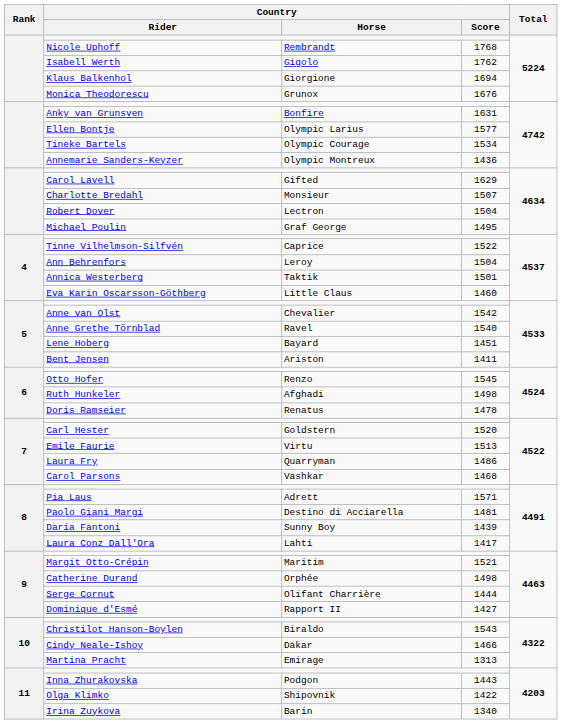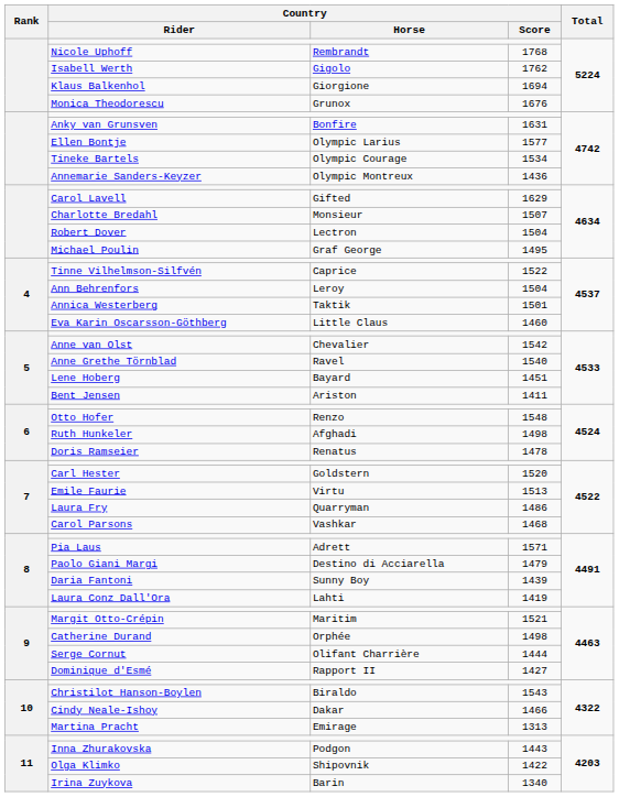 <table class="wikitable" style="text-align:center" width =60%>
 <tr>
 <th rowspan=2>Rank</th>
 <th colspan=3>Country</th>
 <th rowspan=2>Total</th>
 </tr>
 <tr>
 <th>Rider</th>
 <th>Horse</th>
 <th>Score</th>
 </tr>
 <tr>
 <th rowspan=5></th>
 <td colspan=3><strong></strong></td>
 <td rowspan=5><strong>5224</strong></td>
 </tr>
 <tr>
 <td align=left><a href='#'>Nicole Uphoff</a></td>
 <td align=left><a href='#'>Rembrandt</a></td>
 <td>1768</td>
 </tr>
 <tr>
 <td align=left><a href='#'>Isabell Werth</a></td>
 <td align=left><a href='#'>Gigolo</a></td>
 <td>1762</td>
 </tr>
 <tr>
 <td align=left><a href='#'>Klaus Balkenhol</a></td>
 <td align=left>Giorgione</td>
 <td>1694</td>
 </tr>
 <tr>
 <td align=left><a href='#'>Monica Theodorescu</a></td>
 <td align=left>Grunox</td>
 <td>1676</td>
 </tr>
 <tr>
 <th rowspan=5></th>
 <td colspan=3><strong></strong></td>
 <td rowspan=5><strong>4742</strong></td>
 </tr>
 <tr>
 <td align=left><a href='#'>Anky van Grunsven</a></td>
 <td align=left><a href='#'>Bonfire</a></td>
 <td>1631</td>
 </tr>
 <tr>
 <td align=left><a href='#'>Ellen Bontje</a></td>
 <td align=left>Olympic Larius</td>
 <td>1577</td>
 </tr>
 <tr>
 <td align=left><a href='#'>Tineke Bartels</a></td>
 <td align=left>Olympic Courage</td>
 <td>1534</td>
 </tr>
 <tr>
 <td align=left><a href='#'>Annemarie Sanders-Keyzer</a></td>
 <td align=left>Olympic Montreux</td>
 <td>1436</td>
 </tr>
 <tr>
 <th rowspan=5></th>
 <td colspan=3><strong></strong></td>
 <td rowspan=5><strong>4634</strong></td>
 </tr>
 <tr>
 <td align=left><a href='#'>Carol Lavell</a></td>
 <td align=left>Gifted</td>
 <td>1629</td>
 </tr>
 <tr>
 <td align=left><a href='#'>Charlotte Bredahl</a></td>
 <td align=left>Monsieur</td>
 <td>1507</td>
 </tr>
 <tr>
 <td align=left><a href='#'>Robert Dover</a></td>
 <td align=left>Lectron</td>
 <td>1504</td>
 </tr>
 <tr>
 <td align=left><a href='#'>Michael Poulin</a></td>
 <td align=left>Graf George</td>
 <td>1495</td>
 </tr>
 <tr>
 <th rowspan=5>4</th>
 <td colspan=3><strong></strong></td>
 <td rowspan=5><strong>4537</strong></td>
 </tr>
 <tr>
 <td align=left><a href='#'>Tinne Vilhelmson-Silfvén</a></td>
 <td align=left>Caprice</td>
 <td>1522</td>
 </tr>
 <tr>
 <td align=left><a href='#'>Ann Behrenfors</a></td>
 <td align=left>Leroy</td>
 <td>1504</td>
 </tr>
 <tr>
 <td align=left><a href='#'>Annica Westerberg</a></td>
 <td align=left>Taktik</td>
 <td>1501</td>
 </tr>
 <tr>
 <td align=left><a href='#'>Eva Karin Oscarsson-Göthberg</a></td>
 <td align=left>Little Claus</td>
 <td>1460</td>
 </tr>
 <tr>
 <th rowspan=5>5</th>
 <td colspan=3><strong></strong></td>
 <td rowspan=5><strong>4533</strong></td>
 </tr>
 <tr>
 <td align=left><a href='#'>Anne van Olst</a></td>
 <td align=left>Chevalier</td>
 <td>1542</td>
 </tr>
 <tr>
 <td align=left><a href='#'>Anne Grethe Törnblad</a></td>
 <td align=left>Ravel</td>
 <td>1540</td>
 </tr>
 <tr>
 <td align=left><a href='#'>Lene Hoberg</a></td>
 <td align=left>Bayard</td>
 <td>1451</td>
 </tr>
 <tr>
 <td align=left><a href='#'>Bent Jensen</a></td>
 <td align=left>Ariston</td>
 <td>1411</td>
 </tr>
 <tr>
 <th rowspan=4>6</th>
 <td colspan=3><strong></strong></td>
 <td rowspan=4><strong>4524</strong></td>
 </tr>
 <tr>
 <td align=left><a href='#'>Otto Hofer</a></td>
 <td align=left>Renzo</td>
-<td>1545</td>
+<td>1548</td>
 </tr>
 <tr>
 <td align=left><a href='#'>Ruth Hunkeler</a></td>
 <td align=left>Afghadi</td>
 <td>1498</td>
 </tr>
 <tr>
 <td align=left><a href='#'>Doris Ramseier</a></td>
 <td align=left>Renatus</td>
 <td>1478</td>
 </tr>
 <tr>
 <th rowspan=5>7</th>
 <td colspan=3><strong></strong></td>
 <td rowspan=5><strong>4522</strong></td>
 </tr>
 <tr>
 <td align=left><a href='#'>Carl Hester</a></td>
 <td align=left>Goldstern</td>
 <td>1520</td>
 </tr>
 <tr>
 <td align=left><a href='#'>Emile Faurie</a></td>
 <td align=left>Virtu</td>
 <td>1513</td>
 </tr>
 <tr>
 <td align=left><a href='#'>Laura Fry</a></td>
 <td align=left>Quarryman</td>
 <td>1486</td>
 </tr>
 <tr>
 <td align=left><a href='#'>Carol Parsons</a></td>
 <td align=left>Vashkar</td>
 <td>1468</td>
 </tr>
 <tr>
 <th rowspan=5>8</th>
 <td colspan=3><strong></strong></td>
 <td rowspan=5><strong>4491</strong></td>
 </tr>
 <tr>
 <td align=left><a href='#'>Pia Laus</a></td>
 <td align=left>Adrett</td>
 <td>1571</td>
 </tr>
 <tr>
 <td align=left><a href='#'>Paolo Giani Margi</a></td>
 <td align=left>Destino di Acciarella</td>
-<td>1481</td>
+<td>1479</td>
 </tr>
 <tr>
 <td align=left><a href='#'>Daria Fantoni</a></td>
 <td align=left>Sunny Boy</td>
 <td>1439</td>
 </tr>
 <tr>
 <td align=left><a href='#'>Laura Conz Dall'Ora</a></td>
 <td align=left>Lahti</td>
-<td>1417</td>
+<td>1419</td>
 </tr>
 <tr>
 <th rowspan=5>9</th>
 <td colspan=3><strong></strong></td>
 <td rowspan=5><strong>4463</strong></td>
 </tr>
 <tr>
 <td align=left><a href='#'>Margit Otto-Crépin</a></td>
 <td align=left>Maritim</td>
 <td>1521</td>
 </tr>
 <tr>
 <td align=left><a href='#'>Catherine Durand</a></td>
 <td align=left>Orphée</td>
 <td>1498</td>
 </tr>
 <tr>
 <td align=left><a href='#'>Serge Cornut</a></td>
 <td align=left>Olifant Charrière</td>
 <td>1444</td>
 </tr>
 <tr>
 <td align=left><a href='#'>Dominique d'Esmé</a></td>
 <td align=left>Rapport II</td>
 <td>1427</td>
 </tr>
 <tr>
 <th rowspan=4>10</th>
 <td colspan=3><strong></strong></td>
 <td rowspan=4><strong>4322</strong></td>
 </tr>
 <tr>
 <td align=left><a href='#'>Christilot Hanson-Boylen</a></td>
 <td align=left>Biraldo</td>
 <td>1543</td>
 </tr>
 <tr>
 <td align=left><a href='#'>Cindy Neale-Ishoy</a></td>
 <td align=left>Dakar</td>
 <td>1466</td>
 </tr>
 <tr>
 <td align=left><a href='#'>Martina Pracht</a></td>
 <td align=left>Emirage</td>
 <td>1313</td>
 </tr>
 <tr>
 <th rowspan=4>11</th>
 <td colspan=3><strong></strong></td>
 <td rowspan=4><strong>4203</strong></td>
 </tr>
 <tr>
 <td align=left><a href='#'>Inna Zhurakovska</a></td>
 <td align=left>Podgon</td>
 <td>1443</td>
 </tr>
 <tr>
 <td align=left><a href='#'>Olga Klimko</a></td>
 <td align=left>Shipovnik</td>
 <td>1422</td>
 </tr>
 <tr>
 <td align=left><a href='#'>Irina Zuykova</a></td>
 <td align=left>Barin</td>
 <td>1340</td>
 </tr>
 </table>
